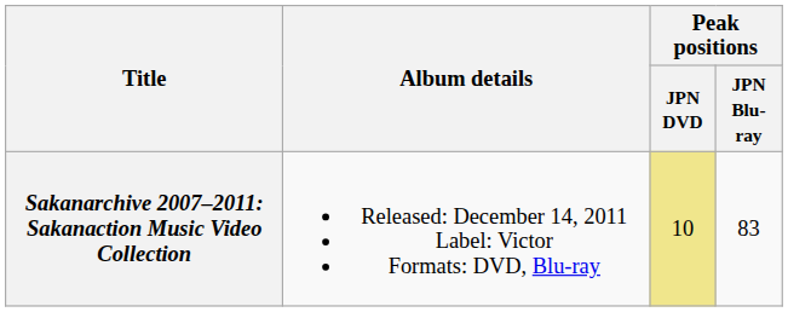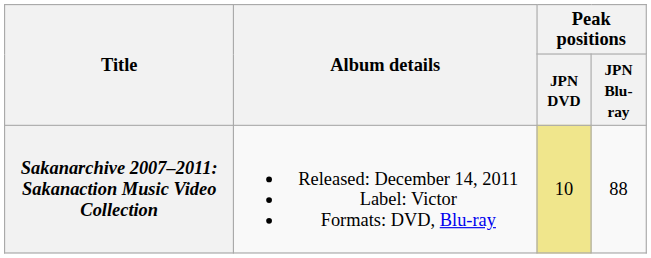 <table class="wikitable plainrowheaders" style="text-align:center;">
 <tr>
 <th style="width:12em;" rowspan="2">Title</th>
 <th style="width:16em;" rowspan="2">Album details</th>
 <th colspan="2">Peak positions</th>
 </tr>
 <tr>
 <th style="width:2.5em;"><small>JPN DVD</small><br></th>
 <th style="width:2.5em;"><small>JPN Blu-ray</small><br></th>
 </tr>
 <tr>
 <th scope="row"><em>Sakanarchive 2007–2011: Sakanaction Music Video Collection</em></th>
 <td><br><ul><li>Released: December 14, 2011</li><li>Label: Victor</li><li>Formats: DVD, <a href='#'>Blu-ray</a></li></ul></td>
 <td style="background: khaki;">10</td>
-<td>83</td>
+<td>88</td>
 </tr>
 </table>
